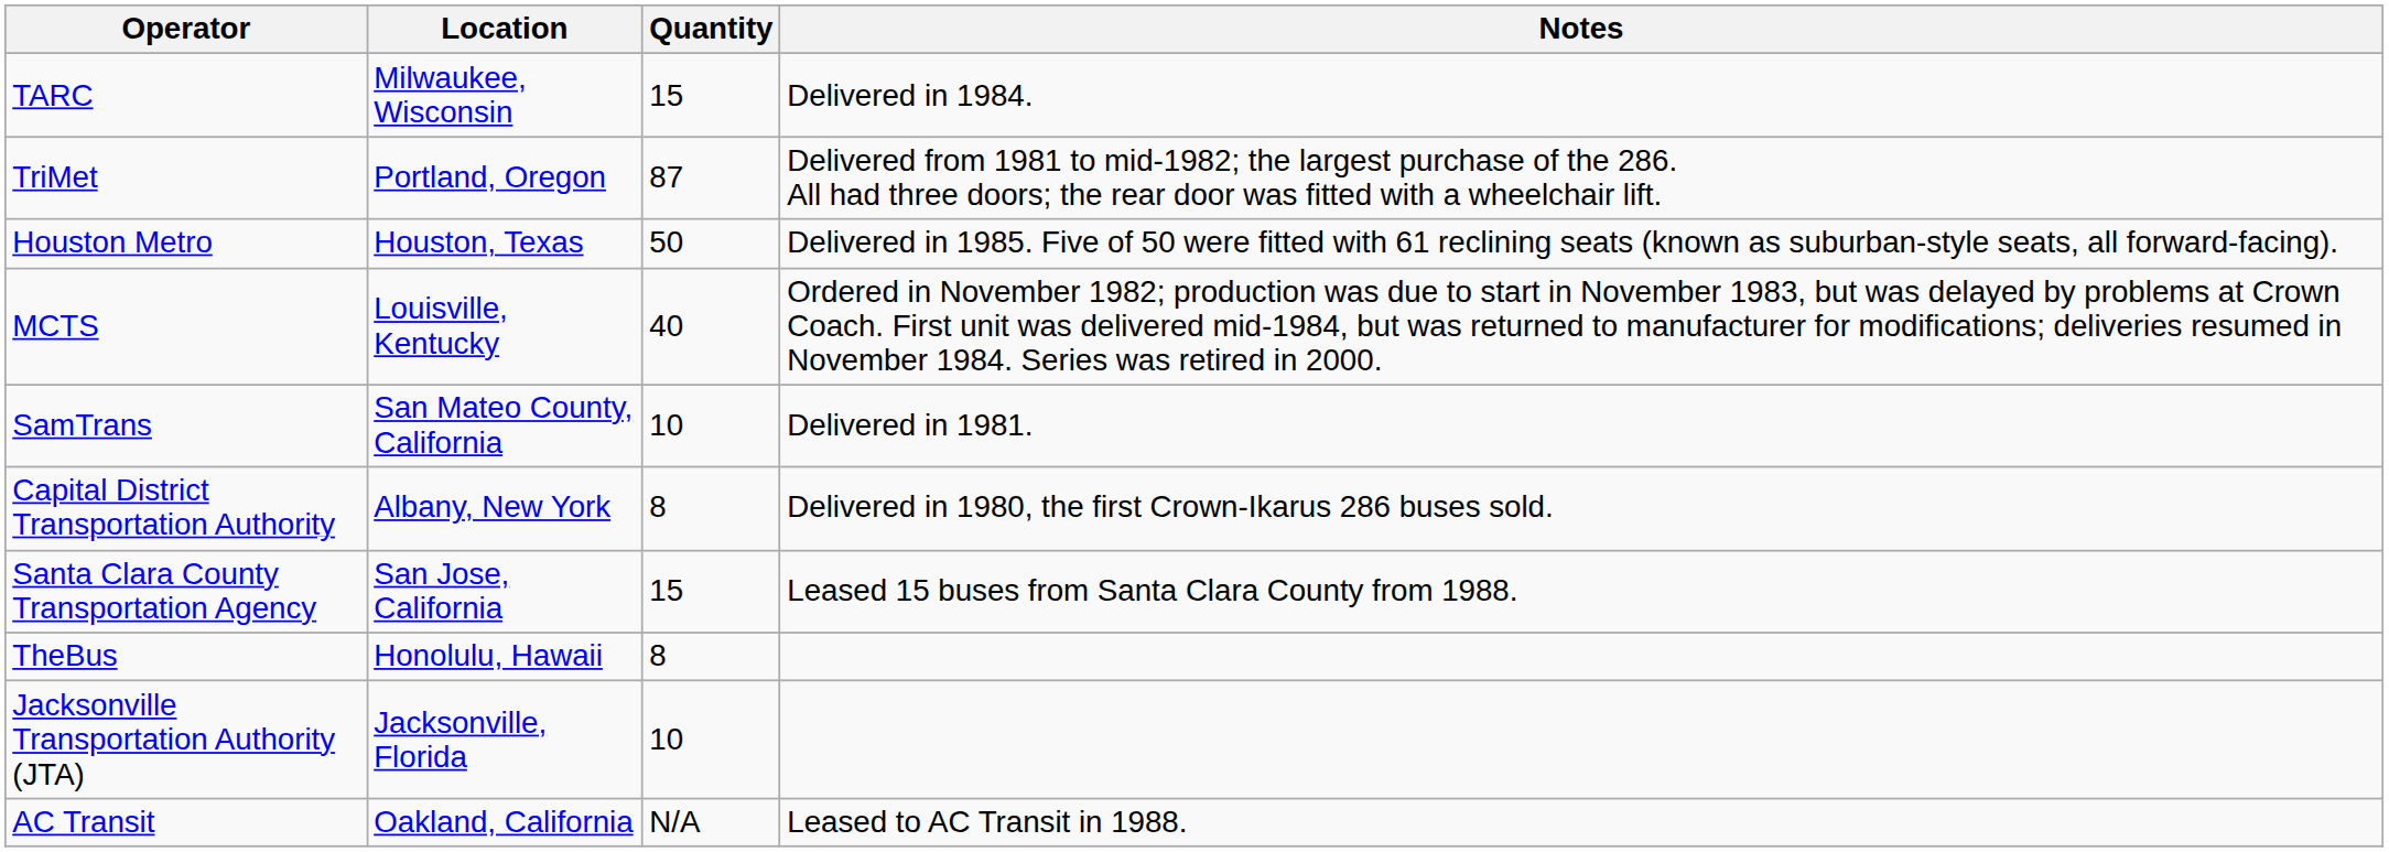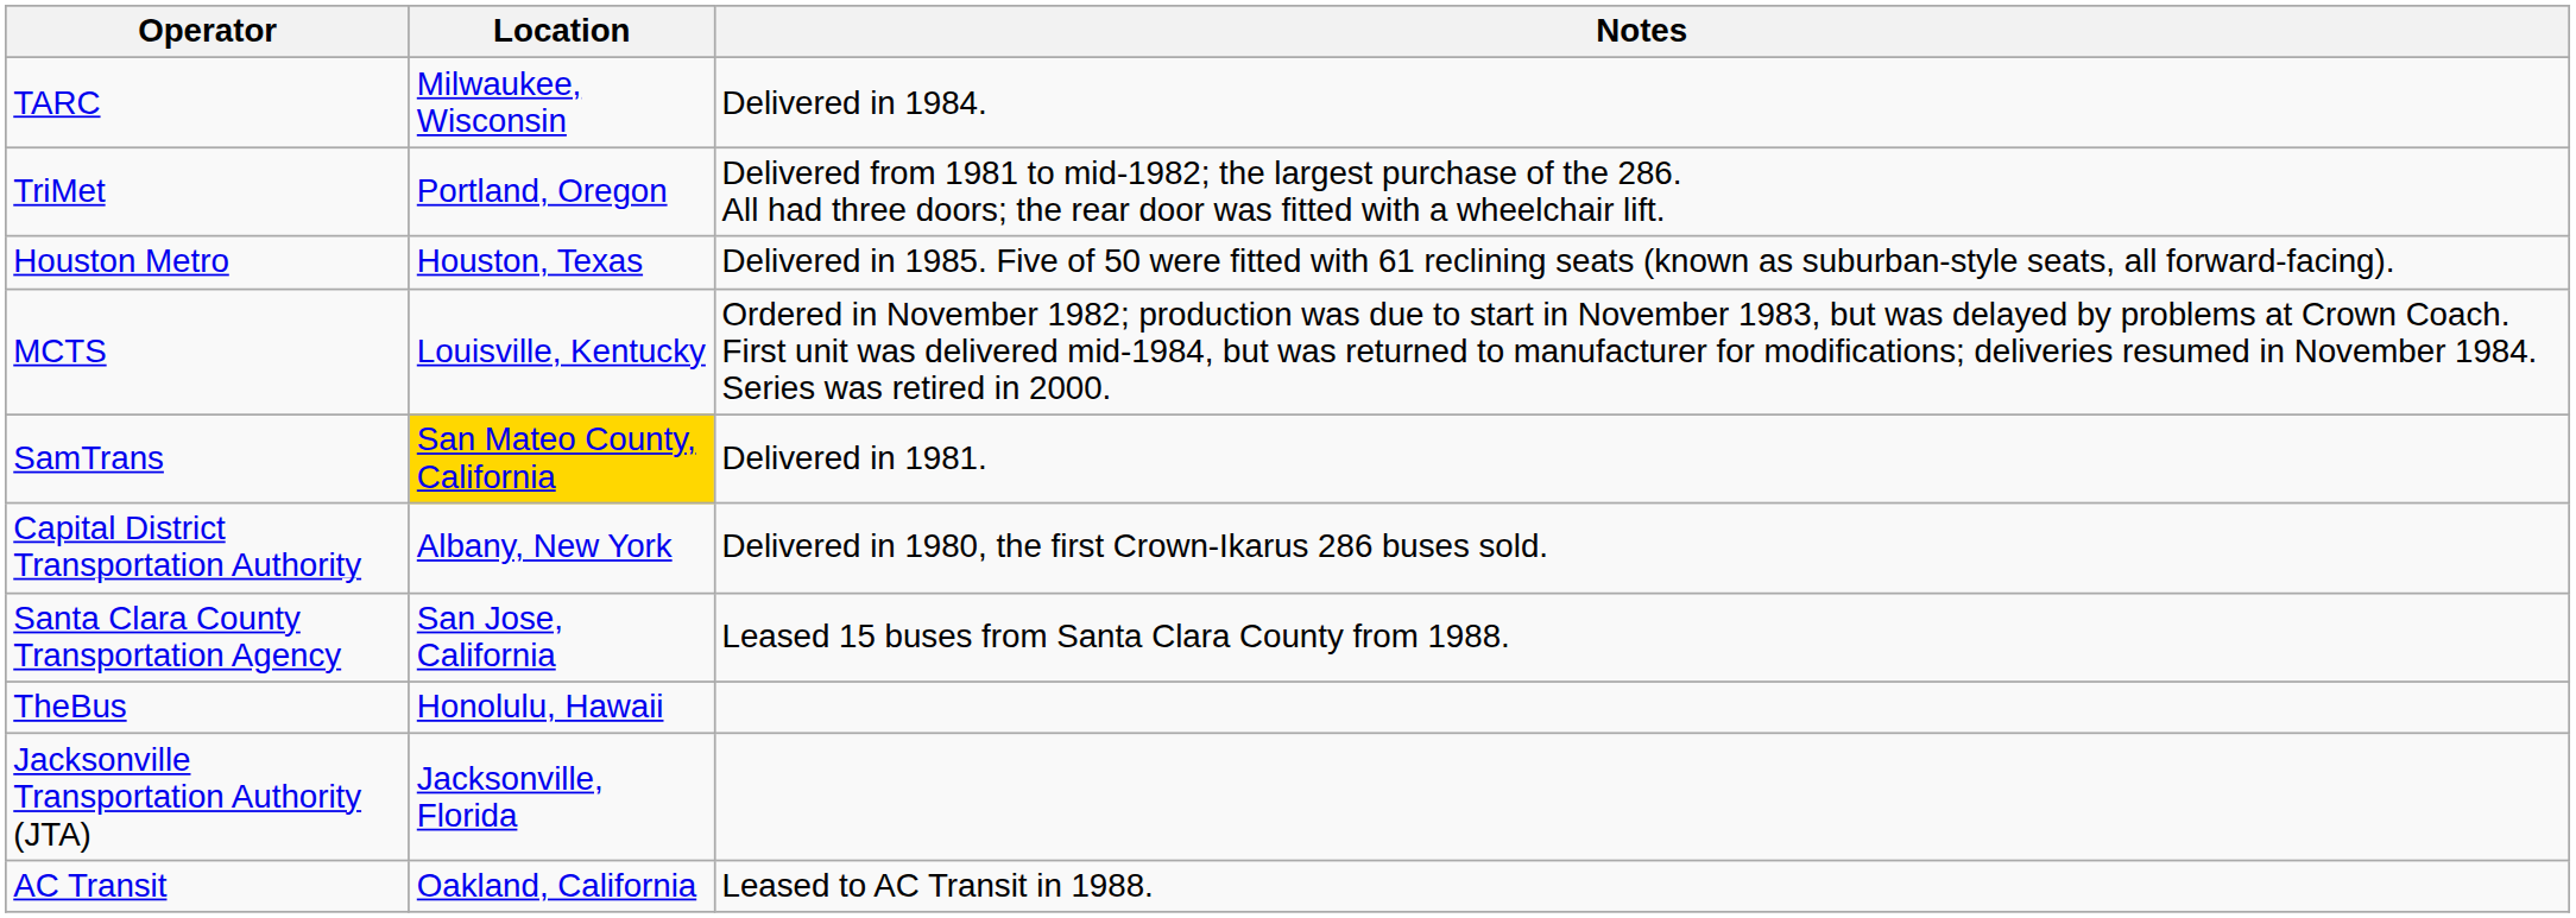 <table class="wikitable">
 <tr>
 <th>Operator</th>
 <th>Location</th>
-<th>Quantity</th>
 <th>Notes</th>
 </tr>
 <tr>
 <td><a href='#'>TARC</a></td>
 <td><a href='#'>Milwaukee, Wisconsin</a></td>
-<td>15</td>
 <td>Delivered in 1984.</td>
 </tr>
 <tr>
 <td><a href='#'>TriMet</a></td>
 <td><a href='#'>Portland, Oregon</a></td>
-<td>87</td>
 <td>Delivered from 1981 to mid-1982; the largest purchase of the 286.<br> All had three doors; the rear door was fitted with a wheelchair lift.</td>
 </tr>
 <tr>
 <td><a href='#'>Houston Metro</a></td>
 <td><a href='#'>Houston, Texas</a></td>
-<td>50</td>
 <td>Delivered in 1985. Five of 50 were fitted with 61 reclining seats (known as suburban-style seats, all forward-facing).</td>
 </tr>
 <tr>
 <td><a href='#'>MCTS</a></td>
 <td><a href='#'>Louisville, Kentucky</a></td>
-<td>40</td>
 <td>Ordered in November 1982; production was due to start in November 1983, but was delayed by problems at Crown Coach.  First unit was delivered mid-1984, but was returned to manufacturer for modifications; deliveries resumed in November 1984. Series was retired in 2000.</td>
 </tr>
 <tr>
 <td><a href='#'>SamTrans</a></td>
-<td><a href='#'>San Mateo County, California</a></td>
-<td>10</td>
+<td style="background: gold;"><a href='#'>San Mateo County, California</a></td>
 <td>Delivered in 1981.</td>
 </tr>
 <tr>
 <td><a href='#'>Capital District Transportation Authority</a></td>
 <td><a href='#'>Albany, New York</a></td>
-<td>8</td>
 <td>Delivered in 1980, the first Crown-Ikarus 286 buses sold.</td>
 </tr>
 <tr>
 <td><a href='#'>Santa Clara County Transportation Agency</a></td>
 <td><a href='#'>San Jose, California</a></td>
-<td>15</td>
 <td>Leased 15 buses from Santa Clara County from 1988.</td>
 </tr>
 <tr>
 <td><a href='#'>TheBus</a></td>
 <td><a href='#'>Honolulu, Hawaii</a></td>
-<td>8</td>
 <td></td>
 </tr>
 <tr>
 <td><a href='#'>Jacksonville Transportation Authority</a> (JTA)</td>
 <td><a href='#'>Jacksonville, Florida</a></td>
-<td>10</td>
 <td></td>
 </tr>
 <tr>
 <td><a href='#'>AC Transit</a></td>
 <td><a href='#'>Oakland, California</a></td>
-<td>N/A</td>
 <td>Leased to AC Transit in 1988.</td>
 </tr>
 </table>
